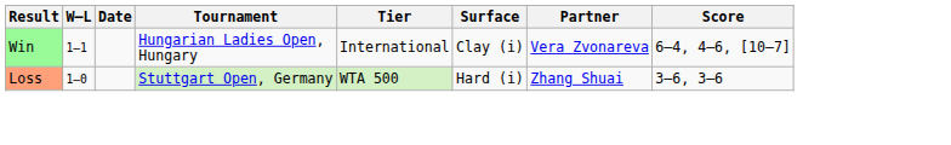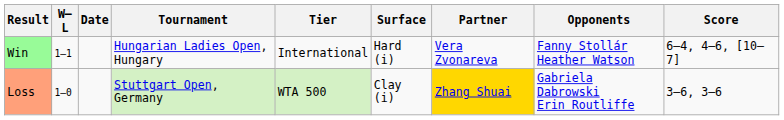 <table class="wikitable">
 <tr>
 <th>Result</th>
 <th class="unsortable">W–L</th>
 <th>Date</th>
 <th>Tournament</th>
 <th>Tier</th>
 <th>Surface</th>
 <th>Partner</th>
+<th>Opponents</th>
 <th class="unsortable">Score</th>
 </tr>
 <tr>
 <td bgcolor=98fb98>Win</td>
 <td><small>1–1</small></td>
 <td><a href='#'></a></td>
 <td><a href='#'>Hungarian Ladies Open</a>, <br> Hungary</td>
 <td>International</td>
-<td>Clay (i)</td>
+<td>Hard (i)</td>
 <td> <a href='#'>Vera Zvonareva</a></td>
+<td> <a href='#'>Fanny Stollár</a> <br>  <a href='#'>Heather Watson</a></td>
 <td>6–4, 4–6, [10–7]</td>
 </tr>
 <tr>
 <td style=background:#ffa07a>Loss</td>
 <td><small>1–0</small></td>
 <td><a href='#'></a></td>
 <td style="background:#d4f1c5;"><a href='#'>Stuttgart Open</a>, Germany</td>
 <td style="background:#d4f1c5;">WTA 500</td>
-<td>Hard (i)</td>
-<td> <a href='#'>Zhang Shuai</a></td>
+<td>Clay (i)</td>
+<td style="background: gold;"> <a href='#'>Zhang Shuai</a></td>
+<td> <a href='#'>Gabriela Dabrowski</a> <br>  <a href='#'>Erin Routliffe</a></td>
 <td>3–6, 3–6</td>
 </tr>
 </table>
